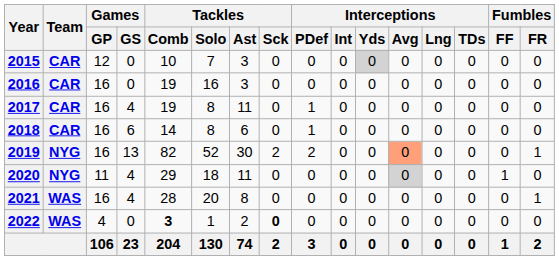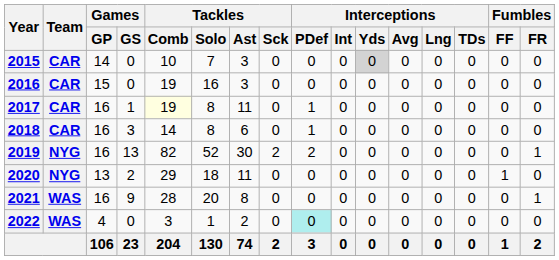 <table class="wikitable" style="text-align: center;">
 <tr>
 <th rowspan="2">Year</th>
 <th rowspan="2">Team</th>
 <th colspan="2">Games</th>
 <th colspan="4">Tackles</th>
 <th colspan="6">Interceptions</th>
 <th colspan="2">Fumbles</th>
 </tr>
 <tr>
 <th>GP</th>
 <th>GS</th>
 <th>Comb</th>
 <th>Solo</th>
 <th>Ast</th>
 <th>Sck</th>
 <th>PDef</th>
 <th>Int</th>
 <th>Yds</th>
 <th>Avg</th>
 <th>Lng</th>
 <th>TDs</th>
 <th>FF</th>
 <th>FR</th>
 </tr>
 <tr>
 <th><a href='#'>2015</a></th>
 <th><a href='#'>CAR</a></th>
-<td>12</td>
+<td>14</td>
 <td>0</td>
 <td>10</td>
 <td>7</td>
 <td>3</td>
 <td>0</td>
 <td>0</td>
 <td>0</td>
 <td style="background: lightgrey;">0</td>
 <td>0</td>
 <td>0</td>
 <td>0</td>
 <td>0</td>
 <td>0</td>
 </tr>
 <tr>
 <th><a href='#'>2016</a></th>
 <th><a href='#'>CAR</a></th>
-<td>16</td>
+<td>15</td>
 <td>0</td>
 <td>19</td>
 <td>16</td>
 <td>3</td>
 <td>0</td>
 <td>0</td>
 <td>0</td>
 <td>0</td>
 <td>0</td>
 <td>0</td>
 <td>0</td>
 <td>0</td>
 <td>0</td>
 </tr>
 <tr>
 <th><a href='#'>2017</a></th>
 <th><a href='#'>CAR</a></th>
 <td>16</td>
-<td>4</td>
-<td>19</td>
+<td>1</td>
+<td style="background: lightyellow;">19</td>
 <td>8</td>
 <td>11</td>
 <td>0</td>
 <td>1</td>
 <td>0</td>
 <td>0</td>
 <td>0</td>
 <td>0</td>
 <td>0</td>
 <td>0</td>
 <td>0</td>
 </tr>
 <tr>
 <th><a href='#'>2018</a></th>
 <th><a href='#'>CAR</a></th>
 <td>16</td>
-<td>6</td>
+<td>3</td>
 <td>14</td>
 <td>8</td>
 <td>6</td>
 <td>0</td>
 <td>1</td>
 <td>0</td>
 <td>0</td>
 <td>0</td>
 <td>0</td>
 <td>0</td>
 <td>0</td>
 <td>0</td>
 </tr>
 <tr>
 <th><a href='#'>2019</a></th>
 <th><a href='#'>NYG</a></th>
 <td>16</td>
 <td>13</td>
 <td>82</td>
 <td>52</td>
 <td>30</td>
 <td>2</td>
 <td>2</td>
 <td>0</td>
 <td>0</td>
-<td style="background: lightsalmon;">0</td>
+<td>0</td>
 <td>0</td>
 <td>0</td>
 <td>0</td>
 <td>1</td>
 </tr>
 <tr>
 <th><a href='#'>2020</a></th>
 <th><a href='#'>NYG</a></th>
-<td>11</td>
-<td>4</td>
+<td>13</td>
+<td>2</td>
 <td>29</td>
 <td>18</td>
 <td>11</td>
 <td>0</td>
 <td>0</td>
 <td>0</td>
 <td>0</td>
-<td style="background: lightgrey;">0</td>
+<td>0</td>
 <td>0</td>
 <td>0</td>
 <td>1</td>
 <td>0</td>
 </tr>
 <tr>
 <th><a href='#'>2021</a></th>
 <th><a href='#'>WAS</a></th>
 <td>16</td>
-<td>4</td>
+<td>9</td>
 <td>28</td>
 <td>20</td>
 <td>8</td>
 <td>0</td>
 <td>0</td>
 <td>0</td>
 <td>0</td>
 <td>0</td>
 <td>0</td>
 <td>0</td>
 <td>0</td>
 <td>1</td>
 </tr>
 <tr>
 <th><a href='#'>2022</a></th>
 <th><a href='#'>WAS</a></th>
 <td>4</td>
 <td>0</td>
-<td><strong>3</strong></td>
+<td>3</td>
 <td>1</td>
 <td>2</td>
-<td><strong>0</strong></td>
 <td>0</td>
+<td style="background: paleturquoise;">0</td>
 <td>0</td>
 <td>0</td>
 <td>0</td>
 <td>0</td>
 <td>0</td>
 <td>0</td>
 <td>0</td>
 </tr>
 <tr>
 <th colspan="2"></th>
 <th>106</th>
 <th>23</th>
 <th>204</th>
 <th>130</th>
 <th>74</th>
 <th>2</th>
 <th>3</th>
 <th>0</th>
 <th>0</th>
 <th>0</th>
 <th>0</th>
 <th>0</th>
 <th>1</th>
 <th>2</th>
 </tr>
 </table>
